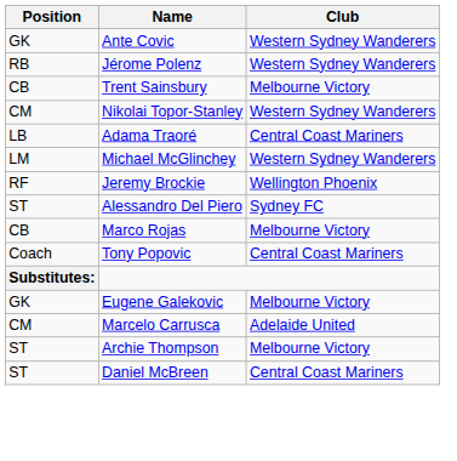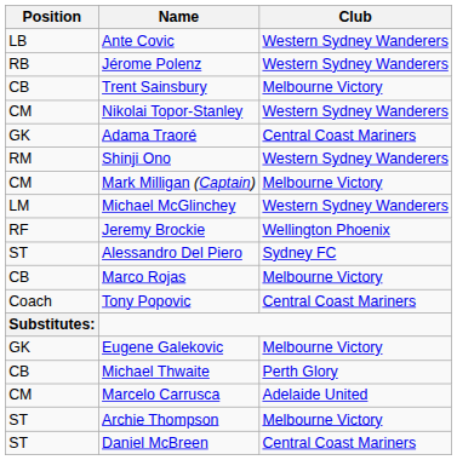 <table class="wikitable sortable">
 <tr>
 <th class="unsortable">Position</th>
 <th class="unsortable">Name</th>
 <th class="unsortable">Club</th>
 </tr>
 <tr>
-<td>GK</td>
+<td>LB</td>
 <td> <a href='#'>Ante Covic</a></td>
 <td><a href='#'>Western Sydney Wanderers</a></td>
 </tr>
 <tr>
 <td>RB</td>
 <td> <a href='#'>Jérome Polenz</a></td>
 <td><a href='#'>Western Sydney Wanderers</a></td>
 </tr>
 <tr>
 <td>CB</td>
 <td> <a href='#'>Trent Sainsbury</a></td>
 <td><a href='#'>Melbourne Victory</a></td>
 </tr>
 <tr>
 <td>CM</td>
 <td> <a href='#'>Nikolai Topor-Stanley</a></td>
 <td><a href='#'>Western Sydney Wanderers</a></td>
 </tr>
 <tr>
-<td>LB</td>
+<td>GK</td>
 <td> <a href='#'>Adama Traoré</a></td>
 <td><a href='#'>Central Coast Mariners</a></td>
+</tr>
+<tr>
+<td>RM</td>
+<td> <a href='#'>Shinji Ono</a></td>
+<td><a href='#'>Western Sydney Wanderers</a></td>
+</tr>
+<tr>
+<td>CM</td>
+<td> <a href='#'>Mark Milligan</a> <em>(<a href='#'>Captain</a>)</em></td>
+<td><a href='#'>Melbourne Victory</a></td>
 </tr>
 <tr>
 <td>LM</td>
 <td> <a href='#'>Michael McGlinchey</a></td>
 <td><a href='#'>Western Sydney Wanderers</a></td>
 </tr>
 <tr>
 <td>RF</td>
 <td><a href='#'>Jeremy Brockie</a></td>
 <td><a href='#'>Wellington Phoenix</a></td>
 </tr>
 <tr>
 <td>ST</td>
 <td> <a href='#'>Alessandro Del Piero</a></td>
 <td><a href='#'>Sydney FC</a></td>
 </tr>
 <tr>
 <td>CB</td>
 <td> <a href='#'>Marco Rojas</a></td>
 <td><a href='#'>Melbourne Victory</a></td>
 </tr>
 <tr>
 <td>Coach</td>
 <td> <a href='#'>Tony Popovic</a></td>
 <td><a href='#'>Central Coast Mariners</a></td>
 </tr>
 <tr>
 <th>Substitutes:</th>
 </tr>
 <tr>
 <td>GK</td>
 <td> <a href='#'>Eugene Galekovic</a></td>
 <td><a href='#'>Melbourne Victory</a></td>
 </tr>
 <tr>
+<td>CB</td>
+<td> <a href='#'>Michael Thwaite</a></td>
+<td><a href='#'>Perth Glory</a></td>
+</tr>
+<tr>
 <td>CM</td>
 <td> <a href='#'>Marcelo Carrusca</a></td>
 <td><a href='#'>Adelaide United</a></td>
 </tr>
 <tr>
 <td>ST</td>
 <td> <a href='#'>Archie Thompson</a></td>
 <td><a href='#'>Melbourne Victory</a></td>
 </tr>
 <tr>
 <td>ST</td>
 <td> <a href='#'>Daniel McBreen</a></td>
 <td><a href='#'>Central Coast Mariners</a></td>
 </tr>
 </table>
